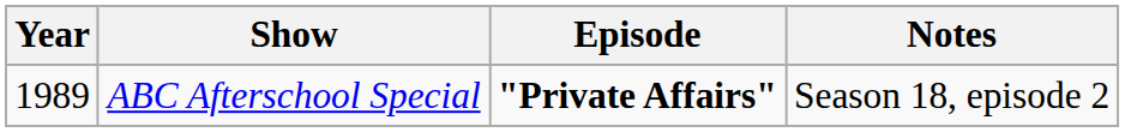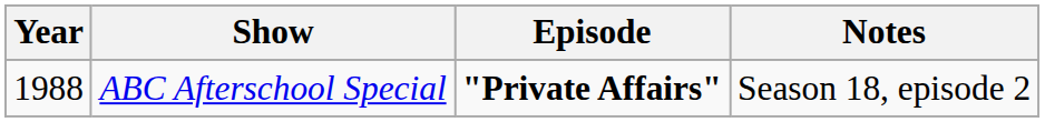 <table class="wikitable">
 <tr style="background:#ccc; text-align:center;">
 <th>Year</th>
 <th>Show</th>
 <th>Episode</th>
 <th>Notes</th>
 </tr>
 <tr>
-<td>1989</td>
+<td>1988</td>
 <td><em><a href='#'>ABC Afterschool Special</a></em></td>
 <td><strong>"Private Affairs"</strong></td>
 <td>Season 18, episode 2</td>
 </tr>
 </table>
